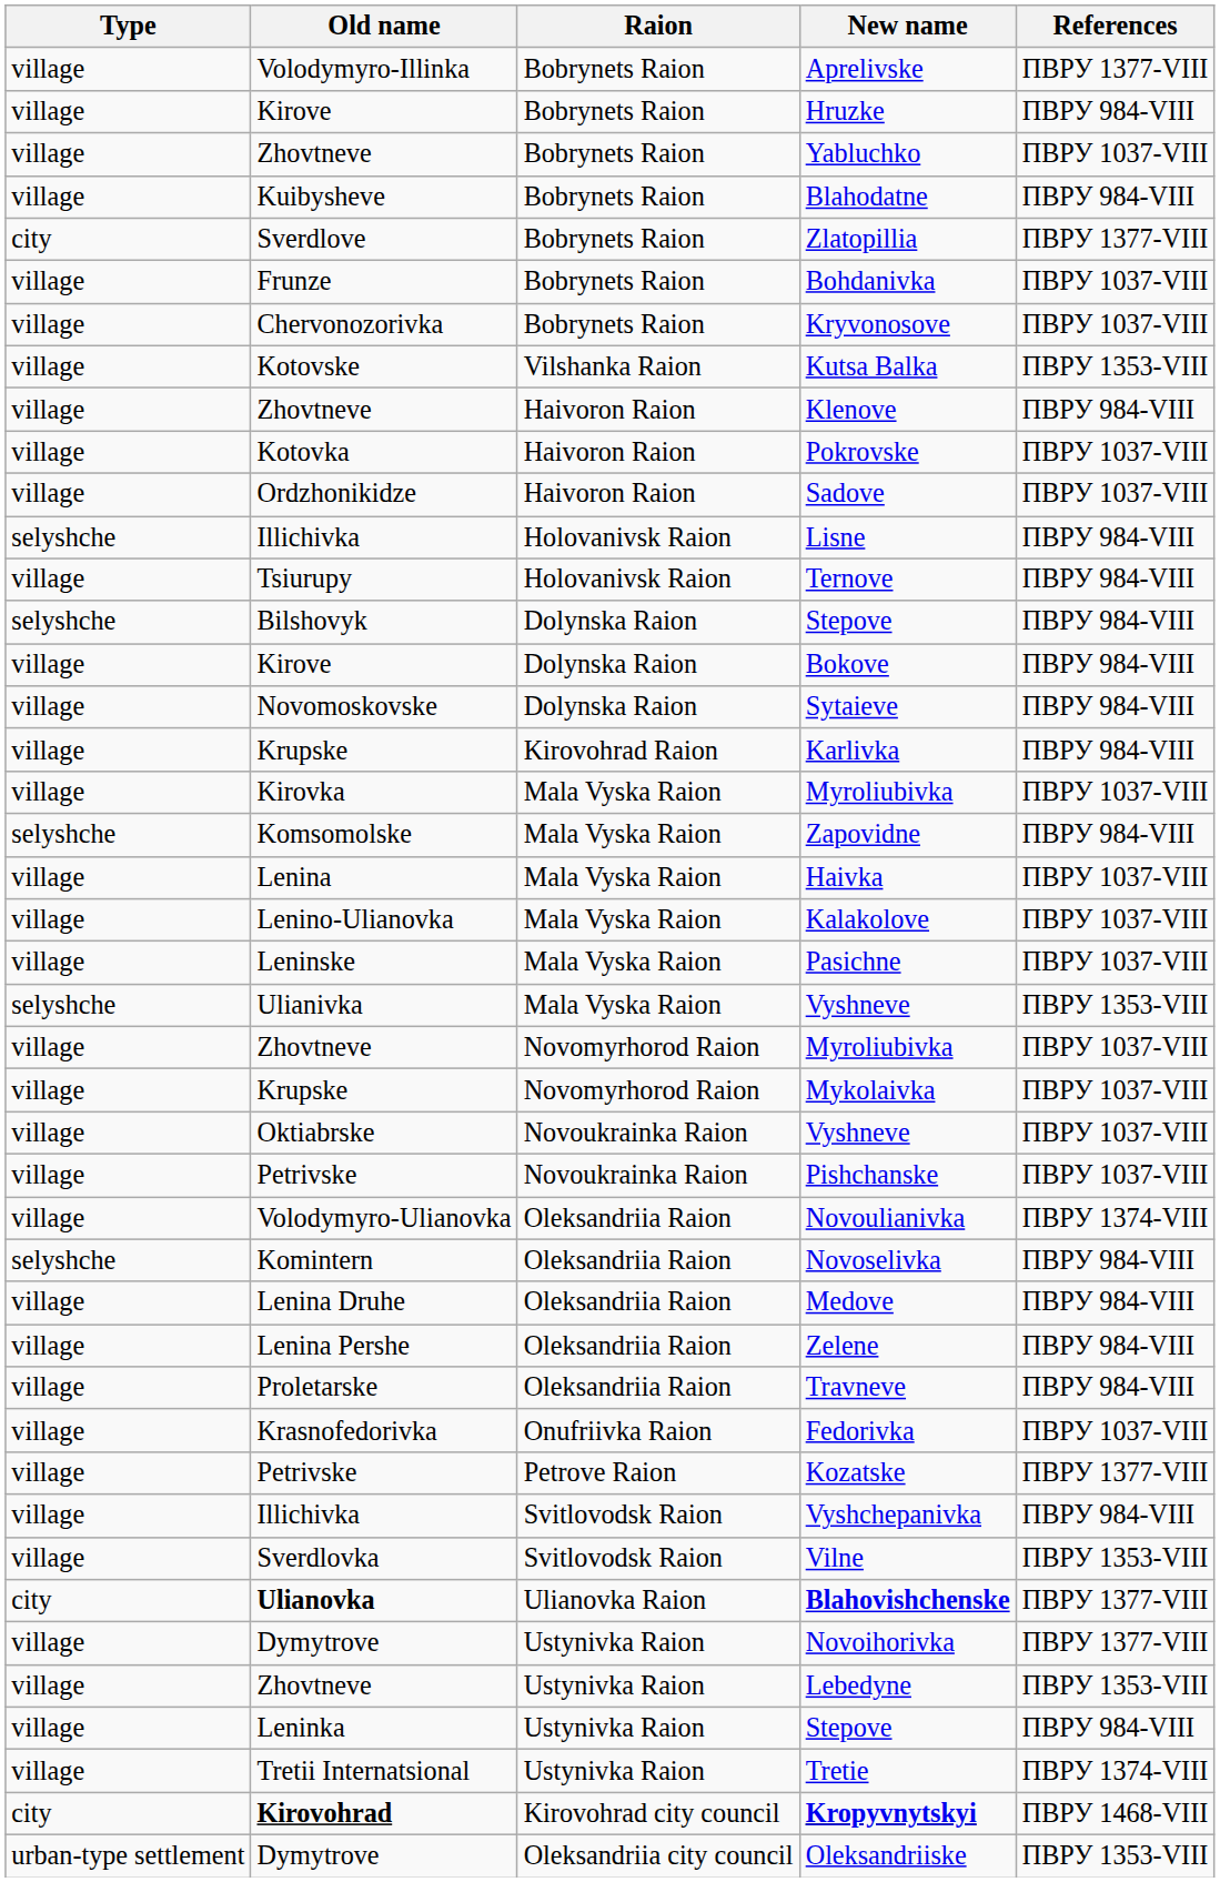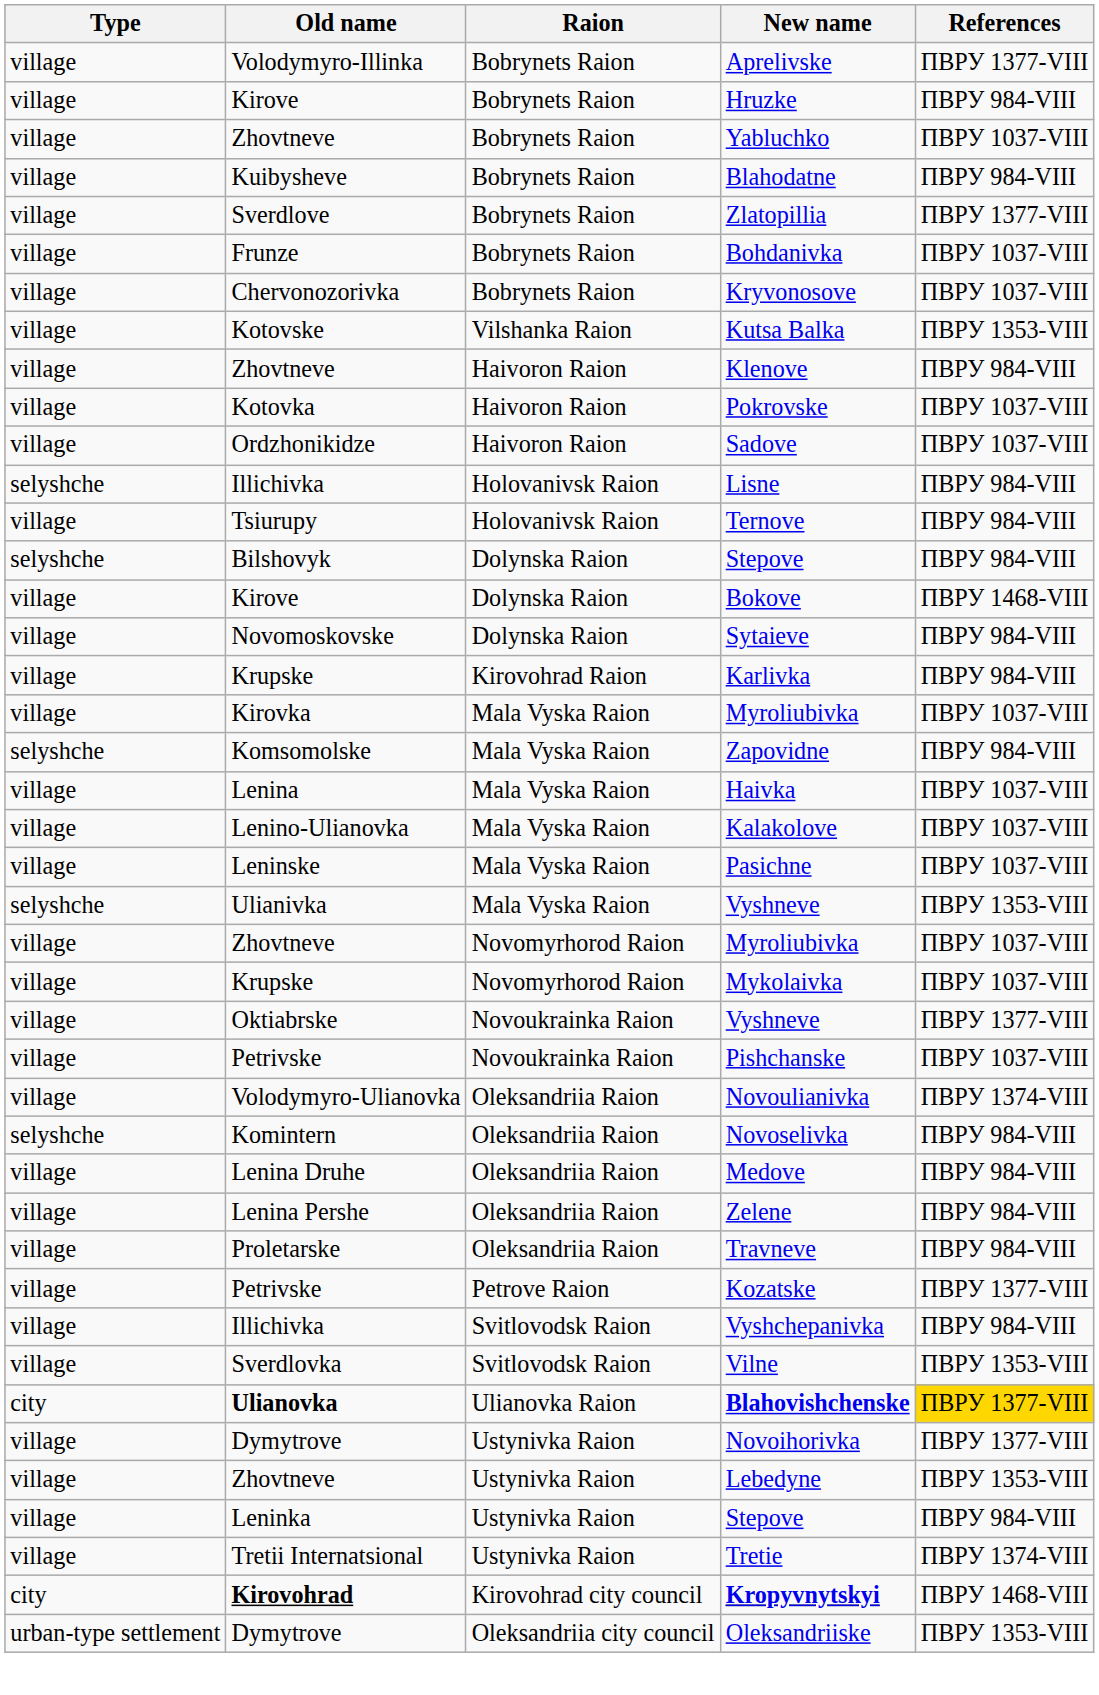 <table class="wikitable sortable" style="margin:auto;">
 <tr>
 <th>Type</th>
 <th>Old name</th>
 <th>Raion</th>
 <th>New name</th>
 <th>References</th>
 </tr>
 <tr>
 <td>village</td>
 <td>Volodymyro-Illinka</td>
 <td>Bobrynets Raion</td>
 <td><a href='#'>Aprelivske</a></td>
 <td>ПВРУ 1377-VIII</td>
 </tr>
 <tr>
 <td>village</td>
 <td>Kirove</td>
 <td>Bobrynets Raion</td>
 <td><a href='#'>Hruzke</a></td>
 <td>ПВРУ 984-VIII</td>
 </tr>
 <tr>
 <td>village</td>
 <td>Zhovtneve</td>
 <td>Bobrynets Raion</td>
 <td><a href='#'>Yabluchko</a></td>
 <td>ПВРУ 1037-VIII</td>
 </tr>
 <tr>
 <td>village</td>
 <td>Kuibysheve</td>
 <td>Bobrynets Raion</td>
 <td><a href='#'>Blahodatne</a></td>
 <td>ПВРУ 984-VIII</td>
 </tr>
 <tr>
-<td>city</td>
+<td>village</td>
 <td>Sverdlove</td>
 <td>Bobrynets Raion</td>
 <td><a href='#'>Zlatopillia</a></td>
 <td>ПВРУ 1377-VIII</td>
 </tr>
 <tr>
 <td>village</td>
 <td>Frunze</td>
 <td>Bobrynets Raion</td>
 <td><a href='#'>Bohdanivka</a></td>
 <td>ПВРУ 1037-VIII</td>
 </tr>
 <tr>
 <td>village</td>
 <td>Chervonozorivka</td>
 <td>Bobrynets Raion</td>
 <td><a href='#'>Kryvonosove</a></td>
 <td>ПВРУ 1037-VIII</td>
 </tr>
 <tr>
 <td>village</td>
 <td>Kotovske</td>
 <td>Vilshanka Raion</td>
 <td><a href='#'>Kutsa Balka</a></td>
 <td>ПВРУ 1353-VIII</td>
 </tr>
 <tr>
 <td>village</td>
 <td>Zhovtneve</td>
 <td>Haivoron Raion</td>
 <td><a href='#'>Klenove</a></td>
 <td>ПВРУ 984-VIII</td>
 </tr>
 <tr>
 <td>village</td>
 <td>Kotovka</td>
 <td>Haivoron Raion</td>
 <td><a href='#'>Pokrovske</a></td>
 <td>ПВРУ 1037-VIII</td>
 </tr>
 <tr>
 <td>village</td>
 <td>Ordzhonikidze</td>
 <td>Haivoron Raion</td>
 <td><a href='#'>Sadove</a></td>
 <td>ПВРУ 1037-VIII</td>
 </tr>
 <tr>
 <td>selyshche</td>
 <td>Illichivka</td>
 <td>Holovanivsk Raion</td>
 <td><a href='#'>Lisne</a></td>
 <td>ПВРУ 984-VIII</td>
 </tr>
 <tr>
 <td>village</td>
 <td>Tsiurupy</td>
 <td>Holovanivsk Raion</td>
 <td><a href='#'>Ternove</a></td>
 <td>ПВРУ 984-VIII</td>
 </tr>
 <tr>
 <td>selyshche</td>
 <td>Bilshovyk</td>
 <td>Dolynska Raion</td>
 <td><a href='#'>Stepove</a></td>
 <td>ПВРУ 984-VIII</td>
 </tr>
 <tr>
 <td>village</td>
 <td>Kirove</td>
 <td>Dolynska Raion</td>
 <td><a href='#'>Bokove</a></td>
-<td>ПВРУ 984-VIII</td>
+<td>ПВРУ 1468-VIII</td>
 </tr>
 <tr>
 <td>village</td>
 <td>Novomoskovske</td>
 <td>Dolynska Raion</td>
 <td><a href='#'>Sytaieve</a></td>
 <td>ПВРУ 984-VIII</td>
 </tr>
 <tr>
 <td>village</td>
 <td>Krupske</td>
 <td>Kirovohrad Raion</td>
 <td><a href='#'>Karlivka</a></td>
 <td>ПВРУ 984-VIII</td>
 </tr>
 <tr>
 <td>village</td>
 <td>Kirovka</td>
 <td>Mala Vyska Raion</td>
 <td><a href='#'>Myroliubivka</a></td>
 <td>ПВРУ 1037-VIII</td>
 </tr>
 <tr>
 <td>selyshche</td>
 <td>Komsomolske</td>
 <td>Mala Vyska Raion</td>
 <td><a href='#'>Zapovidne</a></td>
 <td>ПВРУ 984-VIII</td>
 </tr>
 <tr>
 <td>village</td>
 <td>Lenina</td>
 <td>Mala Vyska Raion</td>
 <td><a href='#'>Haivka</a></td>
 <td>ПВРУ 1037-VIII</td>
 </tr>
 <tr>
 <td>village</td>
 <td>Lenino-Ulianovka</td>
 <td>Mala Vyska Raion</td>
 <td><a href='#'>Kalakolove</a></td>
 <td>ПВРУ 1037-VIII</td>
 </tr>
 <tr>
 <td>village</td>
 <td>Leninske</td>
 <td>Mala Vyska Raion</td>
 <td><a href='#'>Pasichne</a></td>
 <td>ПВРУ 1037-VIII</td>
 </tr>
 <tr>
 <td>selyshche</td>
 <td>Ulianivka</td>
 <td>Mala Vyska Raion</td>
 <td><a href='#'>Vyshneve</a></td>
 <td>ПВРУ 1353-VIII</td>
 </tr>
 <tr>
 <td>village</td>
 <td>Zhovtneve</td>
 <td>Novomyrhorod Raion</td>
 <td><a href='#'>Myroliubivka</a></td>
 <td>ПВРУ 1037-VIII</td>
 </tr>
 <tr>
 <td>village</td>
 <td>Krupske</td>
 <td>Novomyrhorod Raion</td>
 <td><a href='#'>Mykolaivka</a></td>
 <td>ПВРУ 1037-VIII</td>
 </tr>
 <tr>
 <td>village</td>
 <td>Oktiabrske</td>
 <td>Novoukrainka Raion</td>
 <td><a href='#'>Vyshneve</a></td>
-<td>ПВРУ 1037-VIII</td>
+<td>ПВРУ 1377-VIII</td>
 </tr>
 <tr>
 <td>village</td>
 <td>Petrivske</td>
 <td>Novoukrainka Raion</td>
 <td><a href='#'>Pishchanske</a></td>
 <td>ПВРУ 1037-VIII</td>
 </tr>
 <tr>
 <td>village</td>
 <td>Volodymyro-Ulianovka</td>
 <td>Oleksandriia Raion</td>
 <td><a href='#'>Novoulianivka</a></td>
 <td>ПВРУ 1374-VIII</td>
 </tr>
 <tr>
 <td>selyshche</td>
 <td>Komintern</td>
 <td>Oleksandriia Raion</td>
 <td><a href='#'>Novoselivka</a></td>
 <td>ПВРУ 984-VIII</td>
 </tr>
 <tr>
 <td>village</td>
 <td>Lenina Druhe</td>
 <td>Oleksandriia Raion</td>
 <td><a href='#'>Medove</a></td>
 <td>ПВРУ 984-VIII</td>
 </tr>
 <tr>
 <td>village</td>
 <td>Lenina Pershe</td>
 <td>Oleksandriia Raion</td>
 <td><a href='#'>Zelene</a></td>
 <td>ПВРУ 984-VIII</td>
 </tr>
 <tr>
 <td>village</td>
 <td>Proletarske</td>
 <td>Oleksandriia Raion</td>
 <td><a href='#'>Travneve</a></td>
 <td>ПВРУ 984-VIII</td>
 </tr>
 <tr>
 <td>village</td>
-<td>Krasnofedorivka</td>
-<td>Onufriivka Raion</td>
-<td><a href='#'>Fedorivka</a></td>
-<td>ПВРУ 1037-VIII</td>
-</tr>
-<tr>
-<td>village</td>
 <td>Petrivske</td>
 <td>Petrove Raion</td>
 <td><a href='#'>Kozatske</a></td>
 <td>ПВРУ 1377-VIII</td>
 </tr>
 <tr>
 <td>village</td>
 <td>Illichivka</td>
 <td>Svitlovodsk Raion</td>
 <td><a href='#'>Vyshchepanivka</a></td>
 <td>ПВРУ 984-VIII</td>
 </tr>
 <tr>
 <td>village</td>
 <td>Sverdlovka</td>
 <td>Svitlovodsk Raion</td>
 <td><a href='#'>Vilne</a></td>
 <td>ПВРУ 1353-VIII</td>
 </tr>
 <tr>
 <td>city</td>
 <td><strong>Ulianovka</strong></td>
 <td>Ulianovka Raion</td>
 <td><strong><a href='#'>Blahovishchenske</a></strong></td>
-<td>ПВРУ 1377-VIII</td>
+<td style="background: gold;">ПВРУ 1377-VIII</td>
 </tr>
 <tr>
 <td>village</td>
 <td>Dymytrove</td>
 <td>Ustynivka Raion</td>
 <td><a href='#'>Novoihorivka</a></td>
 <td>ПВРУ 1377-VIII</td>
 </tr>
 <tr>
 <td>village</td>
 <td>Zhovtneve</td>
 <td>Ustynivka Raion</td>
 <td><a href='#'>Lebedyne</a></td>
 <td>ПВРУ 1353-VIII</td>
 </tr>
 <tr>
 <td>village</td>
 <td>Leninka</td>
 <td>Ustynivka Raion</td>
 <td><a href='#'>Stepove</a></td>
 <td>ПВРУ 984-VIII</td>
 </tr>
 <tr>
 <td>village</td>
 <td>Tretii Internatsional</td>
 <td>Ustynivka Raion</td>
 <td><a href='#'>Tretie</a></td>
 <td>ПВРУ 1374-VIII</td>
 </tr>
 <tr>
 <td>city</td>
 <td><u><strong>Kirovohrad</strong></u></td>
 <td>Kirovohrad city council</td>
 <td><u><strong><a href='#'>Kropyvnytskyi</a></strong></u></td>
 <td>ПВРУ 1468-VIII</td>
 </tr>
 <tr>
 <td>urban-type settlement</td>
 <td>Dymytrove</td>
 <td>Oleksandriia city council</td>
 <td><a href='#'>Oleksandriiske</a></td>
 <td>ПВРУ 1353-VIII</td>
 </tr>
 </table>
